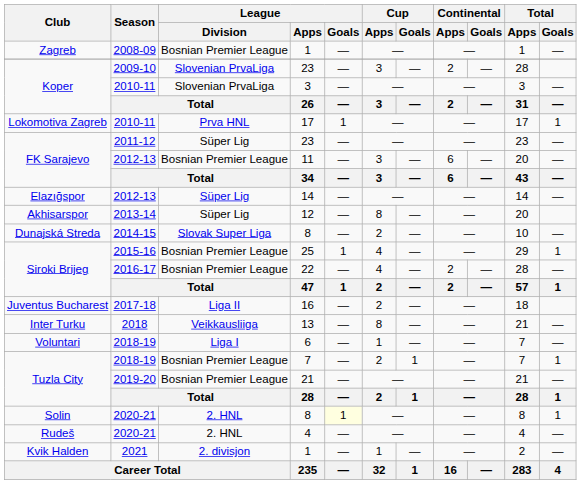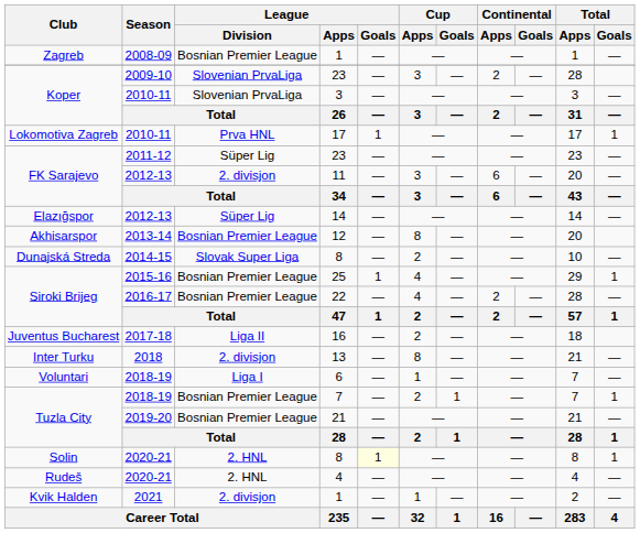 <table class="wikitable" style="text-align:center">
 <tr>
 <th rowspan="2">Club</th>
 <th rowspan="2">Season</th>
 <th colspan="3">League</th>
 <th colspan="2">Cup</th>
 <th colspan="2">Continental</th>
 <th colspan="2">Total</th>
 </tr>
 <tr>
 <th>Division</th>
 <th>Apps</th>
 <th>Goals</th>
 <th>Apps</th>
 <th>Goals</th>
 <th>Apps</th>
 <th>Goals</th>
 <th>Apps</th>
 <th>Goals</th>
 </tr>
 <tr>
 <td><a href='#'>Zagreb</a></td>
 <td><a href='#'>2008-09</a></td>
 <td>Bosnian Premier League</td>
 <td>1</td>
 <td>—</td>
 <td colspan="2">—</td>
 <td colspan="2">—</td>
 <td>1</td>
 <td>—</td>
 </tr>
 <tr>
 </tr>
 <tr>
 <td rowspan="3"><a href='#'>Koper</a></td>
 <td><a href='#'>2009-10</a></td>
 <td><a href='#'>Slovenian PrvaLiga</a></td>
 <td>23</td>
 <td>—</td>
 <td>3</td>
 <td>—</td>
 <td>2</td>
 <td>—</td>
 <td>28</td>
 <td></td>
 </tr>
 <tr>
 <td><a href='#'>2010-11</a></td>
 <td>Slovenian PrvaLiga</td>
 <td>3</td>
 <td>—</td>
 <td colspan="2">—</td>
 <td colspan="2">—</td>
 <td>3</td>
 <td>—</td>
 </tr>
 <tr>
 <th colspan="2">Total</th>
 <th>26</th>
 <th>—</th>
 <th>3</th>
 <th>—</th>
 <th>2</th>
 <th>—</th>
 <th>31</th>
 <th>—</th>
 </tr>
 <tr>
 <td><a href='#'>Lokomotiva Zagreb</a></td>
 <td><a href='#'>2010-11</a></td>
 <td><a href='#'>Prva HNL</a></td>
 <td>17</td>
 <td>1</td>
 <td colspan="2">—</td>
 <td colspan="2">—</td>
 <td>17</td>
 <td>1</td>
 </tr>
 <tr>
 <td rowspan="3"><a href='#'>FK Sarajevo</a></td>
 <td><a href='#'>2011-12</a></td>
 <td>Süper Lig</td>
 <td>23</td>
 <td>—</td>
 <td colspan="2">—</td>
 <td colspan="2">—</td>
 <td>23</td>
 <td>—</td>
 </tr>
 <tr>
 <td><a href='#'>2012-13</a></td>
-<td>Bosnian Premier League</td>
+<td><a href='#'>2. divisjon</a></td>
 <td>11</td>
 <td>—</td>
 <td>3</td>
 <td>—</td>
 <td>6</td>
 <td>—</td>
 <td>20</td>
 <td>—</td>
 </tr>
 <tr>
 <th colspan="2">Total</th>
 <th>34</th>
 <th>—</th>
 <th>3</th>
 <th>—</th>
 <th>6</th>
 <th>—</th>
 <th>43</th>
 <th>—</th>
 </tr>
 <tr>
 <td><a href='#'>Elazığspor</a></td>
 <td><a href='#'>2012-13</a></td>
 <td><a href='#'>Süper Lig</a></td>
 <td>14</td>
 <td>—</td>
 <td colspan="2">—</td>
 <td colspan="2">—</td>
 <td>14</td>
 <td>—</td>
 </tr>
 <tr>
 <td><a href='#'>Akhisarspor</a></td>
 <td><a href='#'>2013-14</a></td>
-<td>Süper Lig</td>
+<td><a href='#'>Bosnian Premier League</a></td>
 <td>12</td>
 <td>—</td>
 <td>8</td>
 <td>—</td>
 <td colspan="2">—</td>
 <td>20</td>
 <td></td>
 </tr>
 <tr>
 <td><a href='#'>Dunajská Streda</a></td>
 <td><a href='#'>2014-15</a></td>
 <td><a href='#'>Slovak Super Liga</a></td>
 <td>8</td>
 <td>—</td>
 <td>2</td>
 <td>—</td>
 <td colspan="2">—</td>
 <td>10</td>
 <td>—</td>
 </tr>
 <tr>
 <td rowspan="3"><a href='#'>Siroki Brijeg</a></td>
 <td><a href='#'>2015-16</a></td>
 <td>Bosnian Premier League</td>
 <td>25</td>
 <td>1</td>
 <td>4</td>
 <td>—</td>
 <td colspan="2">—</td>
 <td>29</td>
 <td>1</td>
 </tr>
 <tr>
 <td><a href='#'>2016-17</a></td>
 <td>Bosnian Premier League</td>
 <td>22</td>
 <td>—</td>
 <td>4</td>
 <td>—</td>
 <td>2</td>
 <td>—</td>
 <td>28</td>
 <td>—</td>
 </tr>
 <tr>
 <th colspan="2">Total</th>
 <th>47</th>
 <th>1</th>
 <th>2</th>
 <th>—</th>
 <th>2</th>
 <th>—</th>
 <th>57</th>
 <th>1</th>
 </tr>
 <tr>
 <td><a href='#'>Juventus Bucharest</a></td>
 <td><a href='#'>2017-18</a></td>
 <td><a href='#'>Liga II</a></td>
 <td>16</td>
 <td>—</td>
 <td>2</td>
 <td>—</td>
 <td colspan="2">—</td>
 <td>18</td>
 </tr>
 <tr>
 <td><a href='#'>Inter Turku</a></td>
 <td><a href='#'>2018</a></td>
-<td><a href='#'>Veikkausliiga</a></td>
+<td><a href='#'>2. divisjon</a></td>
 <td>13</td>
 <td>—</td>
 <td>8</td>
 <td>—</td>
 <td colspan="2">—</td>
 <td>21</td>
 <td>—</td>
 </tr>
 <tr>
 <td><a href='#'>Voluntari</a></td>
 <td><a href='#'>2018-19</a></td>
 <td><a href='#'>Liga I</a></td>
 <td>6</td>
 <td>—</td>
 <td>1</td>
 <td>—</td>
 <td colspan="2">—</td>
 <td>7</td>
 <td>—</td>
 </tr>
 <tr>
 <td rowspan="3"><a href='#'>Tuzla City</a></td>
 <td><a href='#'>2018-19</a></td>
 <td>Bosnian Premier League</td>
 <td>7</td>
 <td>—</td>
 <td>2</td>
 <td>1</td>
 <td colspan="2">—</td>
 <td>7</td>
 <td>1</td>
 </tr>
 <tr>
 <td><a href='#'>2019-20</a></td>
 <td>Bosnian Premier League</td>
 <td>21</td>
 <td>—</td>
 <td colspan="2">—</td>
 <td colspan="2">—</td>
 <td>21</td>
 <td>—</td>
 </tr>
 <tr>
 <th colspan="2">Total</th>
 <th>28</th>
 <th>—</th>
 <th>2</th>
 <th>1</th>
 <th colspan="2">—</th>
 <th>28</th>
 <th>1</th>
 </tr>
 <tr>
 <td><a href='#'>Solin</a></td>
 <td><a href='#'>2020-21</a></td>
 <td><a href='#'>2. HNL</a></td>
 <td>8</td>
 <td style="background: lightyellow;">1</td>
 <td colspan="2">—</td>
 <td colspan="2">—</td>
 <td>8</td>
 <td>1</td>
 </tr>
 <tr>
 <td><a href='#'>Rudeš</a></td>
 <td><a href='#'>2020-21</a></td>
 <td>2. HNL</td>
 <td>4</td>
 <td>—</td>
 <td colspan="2">—</td>
 <td colspan="2">—</td>
 <td>4</td>
 <td>—</td>
 </tr>
 <tr>
 <td><a href='#'>Kvik Halden</a></td>
 <td><a href='#'>2021</a></td>
 <td><a href='#'>2. divisjon</a></td>
 <td>1</td>
 <td>—</td>
 <td>1</td>
 <td>—</td>
 <td colspan="2">—</td>
 <td>2</td>
 <td>—</td>
 </tr>
 <tr>
 <th colspan="3">Career Total</th>
 <th>235</th>
 <th>—</th>
 <th>32</th>
 <th>1</th>
 <th>16</th>
 <th>—</th>
 <th>283</th>
 <th>4</th>
 </tr>
 </table>
